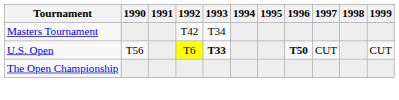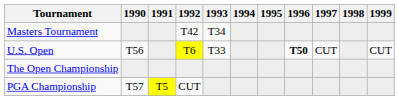 <table class="wikitable" style="font-size:95%;text-align:center;">
 <tr>
 <th>Tournament</th>
 <th>1990</th>
 <th>1991</th>
 <th>1992</th>
 <th>1993</th>
 <th>1994</th>
 <th>1995</th>
 <th>1996</th>
 <th>1997</th>
 <th>1998</th>
 <th>1999</th>
 </tr>
 <tr>
 <td align=left><a href='#'>Masters Tournament</a></td>
 <td style="background:#eeeeee;"></td>
 <td style="background:#eeeeee;"></td>
 <td>T42</td>
 <td>T34</td>
 <td style="background:#eeeeee;"></td>
 <td style="background:#eeeeee;"></td>
 <td style="background:#eeeeee;"></td>
 <td style="background:#eeeeee;"></td>
 <td style="background:#eeeeee;"></td>
 <td style="background:#eeeeee;"></td>
 </tr>
 <tr>
 <td align=left><a href='#'>U.S. Open</a></td>
 <td>T56</td>
 <td style="background:#eeeeee;"></td>
 <td style="background:yellow;">T6</td>
-<td><strong>T33</strong></td>
+<td>T33</td>
 <td style="background:#eeeeee;"></td>
 <td style="background:#eeeeee;"></td>
 <td><strong>T50</strong></td>
 <td>CUT</td>
 <td style="background:#eeeeee;"></td>
 <td>CUT</td>
 </tr>
 <tr>
 <td align=left><a href='#'>The Open Championship</a></td>
 <td style="background:#eeeeee;"></td>
 <td style="background:#eeeeee;"></td>
 <td style="background:#eeeeee;"></td>
 <td style="background:#eeeeee;"></td>
 <td style="background:#eeeeee;"></td>
 <td style="background:#eeeeee;"></td>
 <td style="background:#eeeeee;"></td>
 <td style="background:#eeeeee;"></td>
 <td style="background:#eeeeee;"></td>
 <td style="background:#eeeeee;"></td>
 </tr>
+<tr>
+<td align=left><a href='#'>PGA Championship</a></td>
+<td>T57</td>
+<td style="background:yellow;">T5</td>
+<td>CUT</td>
+<td style="background:#eeeeee;"></td>
+<td style="background:#eeeeee;"></td>
+<td style="background:#eeeeee;"></td>
+<td style="background:#eeeeee;"></td>
+<td style="background:#eeeeee;"></td>
+<td style="background:#eeeeee;"></td>
+<td style="background:#eeeeee;"></td>
+</tr>
 </table>
